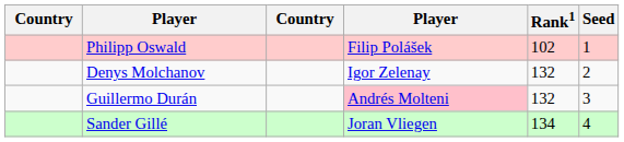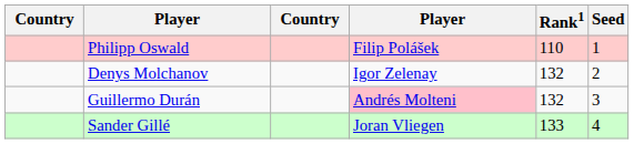 <table class="sortable wikitable">
 <tr>
 <th width="70">Country</th>
 <th width="175">Player</th>
 <th width="70">Country</th>
 <th width="175">Player</th>
 <th>Rank<sup>1</sup></th>
 <th>Seed</th>
 </tr>
 <tr bgcolor=#fcc>
 <td></td>
 <td><a href='#'>Philipp Oswald</a></td>
 <td></td>
 <td><a href='#'>Filip Polášek</a></td>
-<td>102</td>
+<td>110</td>
 <td>1</td>
 </tr>
 <tr>
 <td></td>
 <td><a href='#'>Denys Molchanov</a></td>
 <td></td>
 <td><a href='#'>Igor Zelenay</a></td>
 <td>132</td>
 <td>2</td>
 </tr>
 <tr>
 <td></td>
 <td><a href='#'>Guillermo Durán</a></td>
 <td></td>
 <td style="background: pink;"><a href='#'>Andrés Molteni</a></td>
 <td>132</td>
 <td>3</td>
 </tr>
 <tr bgcolor=#cfc>
 <td></td>
 <td><a href='#'>Sander Gillé</a></td>
 <td></td>
 <td><a href='#'>Joran Vliegen</a></td>
-<td>134</td>
+<td>133</td>
 <td>4</td>
 </tr>
 </table>
